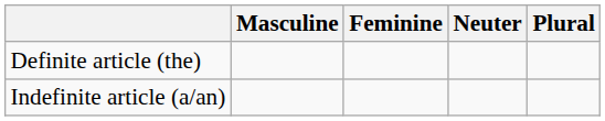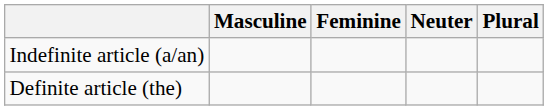 <table class="wikitable">
 <tr>
 <th></th>
 <th>Masculine</th>
 <th>Feminine</th>
 <th>Neuter</th>
 <th>Plural</th>
 </tr>
 <tr>
+<td>Indefinite article (a/an)</td>
+<td></td>
+<td></td>
+<td></td>
+<td></td>
+</tr>
+<tr>
 <td>Definite article (the)</td>
 <td></td>
 <td></td>
 <td></td>
 <td></td>
 </tr>
-<tr>
-<td>Indefinite article (a/an)</td>
-<td></td>
-<td></td>
-<td></td>
-<td></td>
-</tr>
 </table>
